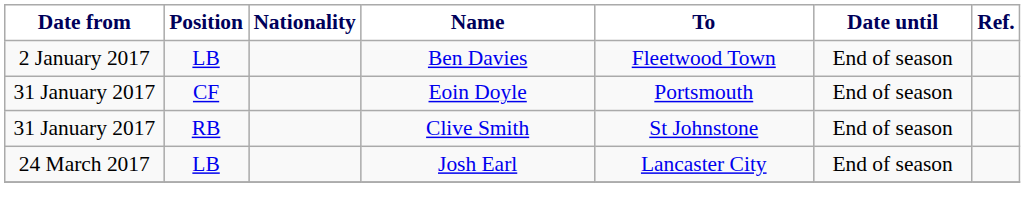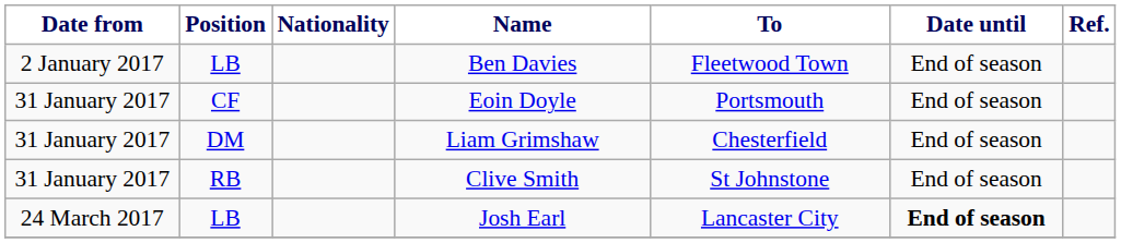 <table class="wikitable"  style="text-align:center; font-size:90%; ">
 <tr>
 <th style="background:#fff; color:#00005a; width:100px;">Date from</th>
 <th style="background:#fff; color:#00005a; width:50px;">Position</th>
 <th style="background:#fff; color:#00005a; width:50px;">Nationality</th>
 <th style="background:#fff; color:#00005a; width:150px;">Name</th>
 <th style="background:#fff; color:#00005a; width:140px;">To</th>
 <th style="background:#fff; color:#00005a; width:100px;">Date until</th>
 <th style="background:#fff; color:#00005a; width:25px;">Ref.</th>
 </tr>
 <tr>
 <td>2 January 2017</td>
 <td><a href='#'>LB</a></td>
 <td></td>
 <td><a href='#'>Ben Davies</a></td>
 <td><a href='#'>Fleetwood Town</a></td>
 <td>End of season</td>
 <td></td>
 </tr>
 <tr>
 <td>31 January 2017</td>
 <td><a href='#'>CF</a></td>
 <td></td>
 <td><a href='#'>Eoin Doyle</a></td>
 <td><a href='#'>Portsmouth</a></td>
 <td>End of season</td>
 <td></td>
 </tr>
 <tr>
 <td>31 January 2017</td>
+<td><a href='#'>DM</a></td>
+<td></td>
+<td><a href='#'>Liam Grimshaw</a></td>
+<td><a href='#'>Chesterfield</a></td>
+<td>End of season</td>
+<td></td>
+</tr>
+<tr>
+<td>31 January 2017</td>
 <td><a href='#'>RB</a></td>
 <td></td>
 <td><a href='#'>Clive Smith</a></td>
 <td><a href='#'>St Johnstone</a></td>
 <td>End of season</td>
 <td></td>
 </tr>
 <tr>
 <td>24 March 2017</td>
 <td><a href='#'>LB</a></td>
 <td></td>
 <td><a href='#'>Josh Earl</a></td>
 <td><a href='#'>Lancaster City</a></td>
-<td>End of season</td>
+<td><strong>End of season</strong></td>
 <td></td>
 </tr>
 <tr>
 </tr>
 </table>
